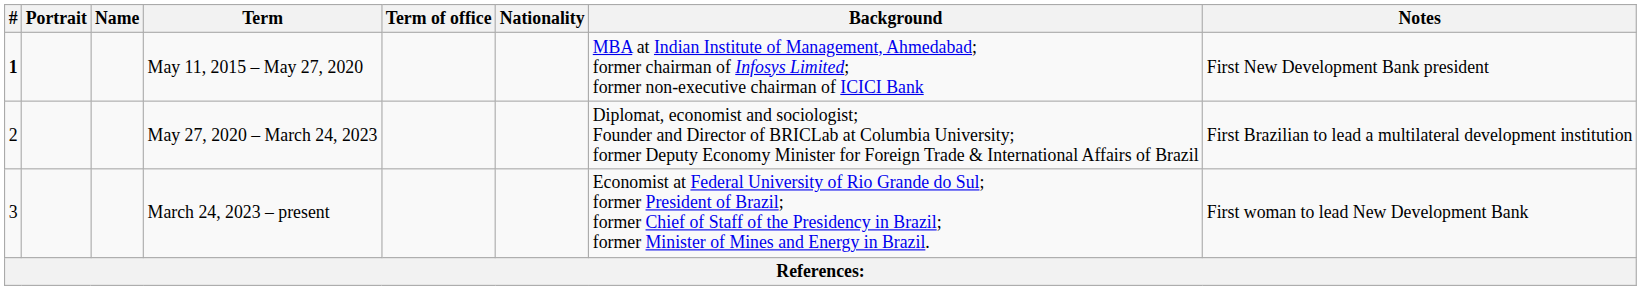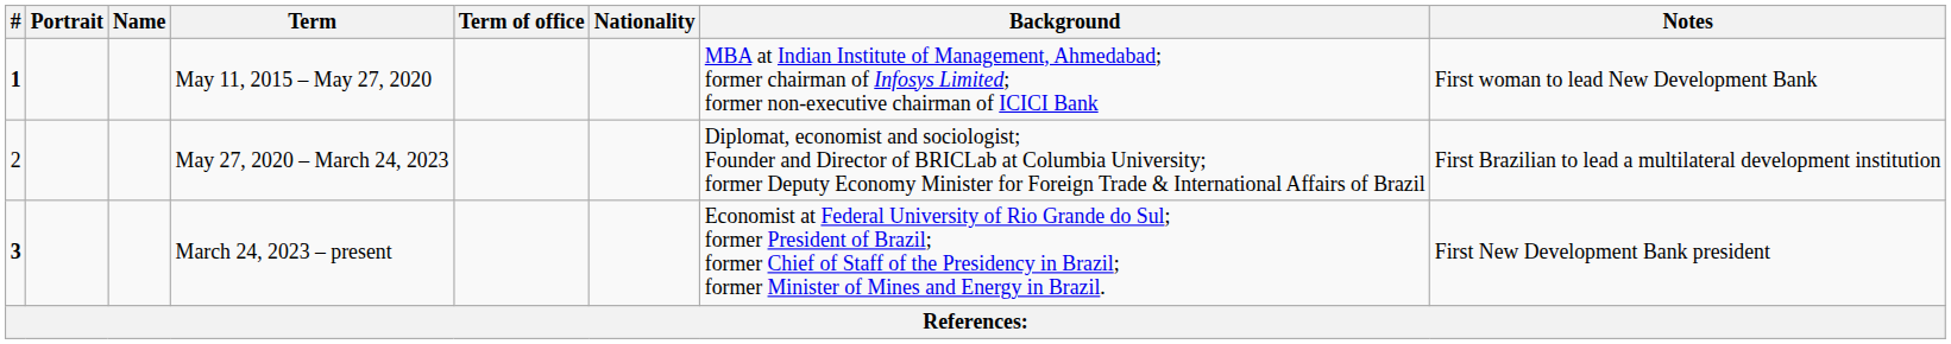 <table class="wikitable">
 <tr>
 <th>#</th>
 <th>Portrait</th>
 <th>Name</th>
 <th>Term</th>
 <th>Term of office</th>
 <th>Nationality</th>
 <th>Background</th>
 <th>Notes</th>
 </tr>
 <tr>
 <td><strong>1</strong></td>
 <td></td>
 <td></td>
 <td>May 11, 2015 – May 27, 2020</td>
 <td></td>
 <td></td>
 <td><a href='#'>MBA</a> at <a href='#'>Indian Institute of Management, Ahmedabad</a>; <br> former chairman of <em><a href='#'>Infosys Limited</a></em>; <br> former non-executive chairman of <a href='#'>ICICI Bank</a></td>
-<td>First New Development Bank president</td>
+<td>First woman to lead New Development Bank</td>
 </tr>
 <tr>
 <td>2</td>
 <td></td>
 <td></td>
 <td>May 27, 2020 – March 24, 2023</td>
 <td></td>
 <td></td>
 <td>Diplomat, economist and sociologist; <br> Founder and Director of BRICLab at Columbia University; <br> former Deputy Economy Minister for Foreign Trade & International Affairs of Brazil</td>
 <td>First Brazilian to lead a multilateral development institution</td>
 </tr>
 <tr>
-<td>3</td>
+<td><strong>3</strong></td>
 <td></td>
 <td></td>
 <td>March 24, 2023 – present</td>
 <td></td>
 <td></td>
 <td>Economist at <a href='#'>Federal University of Rio Grande do Sul</a>; <br> former <a href='#'>President of Brazil</a>; <br> former <a href='#'>Chief of Staff of the Presidency in Brazil</a>; <br> former <a href='#'>Minister of Mines and Energy in Brazil</a>.</td>
-<td>First woman to lead New Development Bank</td>
+<td>First New Development Bank president</td>
 </tr>
 <tr>
 <th colspan=8>References:</th>
 </tr>
 </table>
